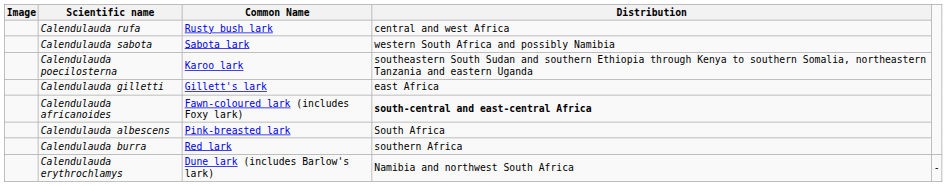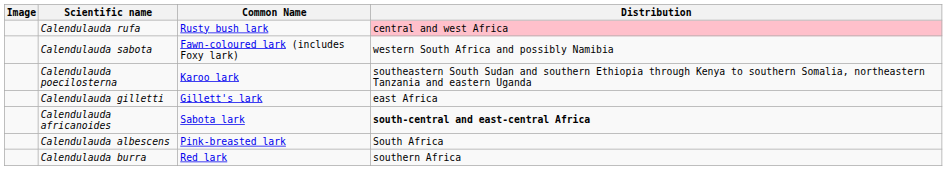 <table class="wikitable">
 <tr>
 <th>Image</th>
 <th>Scientific name</th>
 <th>Common Name</th>
 <th>Distribution</th>
 </tr>
 <tr>
 <td></td>
 <td><em>Calendulauda rufa</em></td>
 <td><a href='#'>Rusty bush lark</a></td>
-<td>central and west Africa</td>
+<td style="background: pink;">central and west Africa</td>
 </tr>
 <tr>
 <td></td>
 <td><em>Calendulauda sabota</em></td>
-<td><a href='#'>Sabota lark</a></td>
+<td><a href='#'>Fawn-coloured lark</a> (includes Foxy lark)</td>
 <td>western South Africa and possibly Namibia</td>
 </tr>
 <tr>
 <td></td>
 <td><em>Calendulauda poecilosterna</em></td>
 <td><a href='#'>Karoo lark</a></td>
 <td>southeastern South Sudan and southern Ethiopia through Kenya to southern Somalia, northeastern Tanzania and eastern Uganda</td>
 </tr>
 <tr>
 <td></td>
 <td><em>Calendulauda gilletti</em></td>
 <td><a href='#'>Gillett's lark</a></td>
 <td>east Africa</td>
 </tr>
 <tr>
 <td></td>
 <td><em>Calendulauda africanoides</em></td>
-<td><a href='#'>Fawn-coloured lark</a> (includes Foxy lark)</td>
+<td><a href='#'>Sabota lark</a></td>
 <td><strong>south-central and east-central Africa</strong></td>
 </tr>
 <tr>
 <td></td>
 <td><em>Calendulauda albescens</em></td>
 <td><a href='#'>Pink-breasted lark</a></td>
 <td>South Africa</td>
 </tr>
 <tr>
 <td></td>
 <td><em>Calendulauda burra</em></td>
 <td><a href='#'>Red lark</a></td>
 <td>southern Africa</td>
 </tr>
-<tr>
-<td></td>
-<td><em>Calendulauda erythrochlamys</em></td>
-<td><a href='#'>Dune lark</a> (includes Barlow's lark)</td>
-<td>Namibia and northwest South Africa</td>
-<td>-</td>
-</tr>
 </table>
